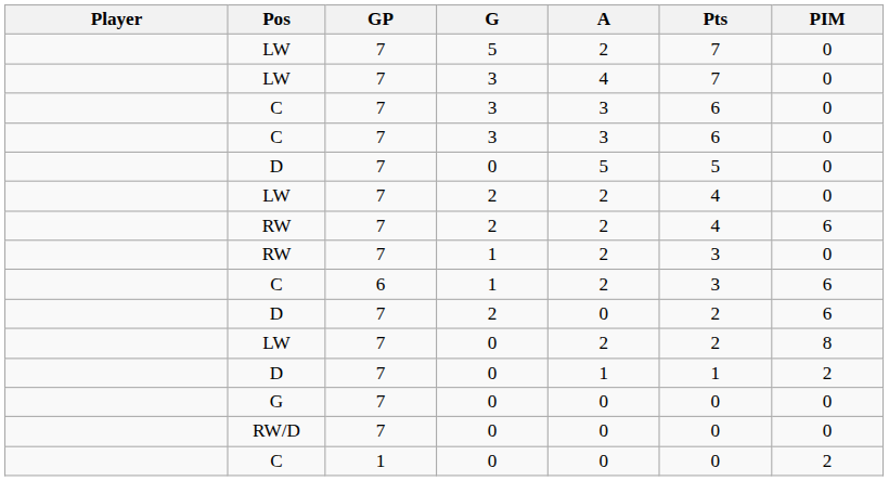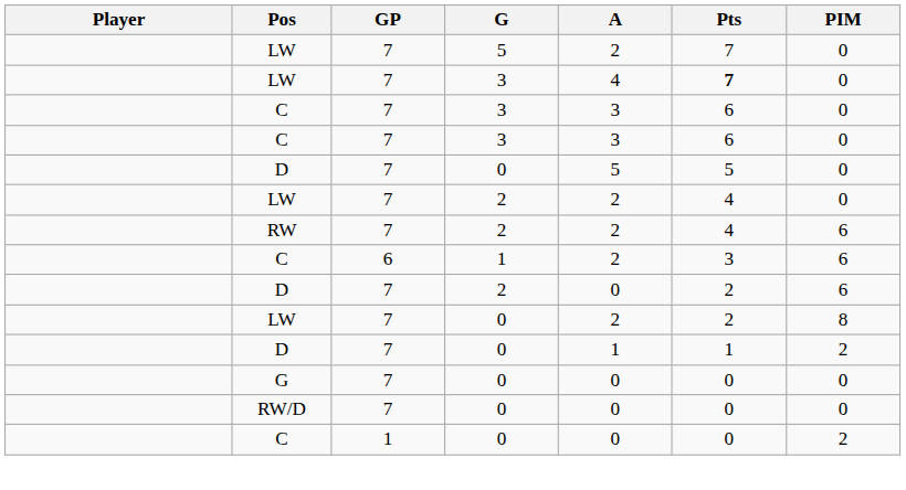 <table class="wikitable sortable" width="60%">
 <tr ALIGN="center">
 <th bgcolor="#DDDDFF" width="10%">Player</th>
 <th bgcolor="#DDDDFF" width="3%" title="Position">Pos</th>
 <th bgcolor="#DDDDFF" width="5%" title="Games played">GP</th>
 <th bgcolor="#DDDDFF" width="5%" title="Goals">G</th>
 <th bgcolor="#DDDDFF" width="5%" title="Assists">A</th>
 <th bgcolor="#DDDDFF" width="5%" title="Points">Pts</th>
 <th bgcolor="#DDDDFF" width="5%" title="Penalties in Minutes">PIM</th>
 </tr>
 <tr align="center">
 <td align="right"></td>
 <td>LW</td>
 <td>7</td>
 <td>5</td>
 <td>2</td>
 <td>7</td>
 <td>0</td>
 </tr>
 <tr align="center">
 <td align="right"></td>
 <td>LW</td>
 <td>7</td>
 <td>3</td>
 <td>4</td>
-<td>7</td>
+<td><strong>7</strong></td>
 <td>0</td>
 </tr>
 <tr align="center">
 <td align="right"></td>
 <td>C</td>
 <td>7</td>
 <td>3</td>
 <td>3</td>
 <td>6</td>
 <td>0</td>
 </tr>
 <tr align="center">
 <td align="right"></td>
 <td>C</td>
 <td>7</td>
 <td>3</td>
 <td>3</td>
 <td>6</td>
 <td>0</td>
 </tr>
 <tr align="center">
 <td align="right"></td>
 <td>D</td>
 <td>7</td>
 <td>0</td>
 <td>5</td>
 <td>5</td>
 <td>0</td>
 </tr>
 <tr align="center">
 <td align="right"></td>
 <td>LW</td>
 <td>7</td>
 <td>2</td>
 <td>2</td>
 <td>4</td>
 <td>0</td>
 </tr>
 <tr align="center">
 <td align="right"></td>
 <td>RW</td>
 <td>7</td>
 <td>2</td>
 <td>2</td>
 <td>4</td>
 <td>6</td>
-</tr>
-<tr align="center">
-<td align="right"></td>
-<td>RW</td>
-<td>7</td>
-<td>1</td>
-<td>2</td>
-<td>3</td>
-<td>0</td>
 </tr>
 <tr align="center">
 <td align="right"></td>
 <td>C</td>
 <td>6</td>
 <td>1</td>
 <td>2</td>
 <td>3</td>
 <td>6</td>
 </tr>
 <tr align="center">
 <td align="right"></td>
 <td>D</td>
 <td>7</td>
 <td>2</td>
 <td>0</td>
 <td>2</td>
 <td>6</td>
 </tr>
 <tr align="center">
 <td align="right"></td>
 <td>LW</td>
 <td>7</td>
 <td>0</td>
 <td>2</td>
 <td>2</td>
 <td>8</td>
 </tr>
 <tr align="center">
 <td align="right"></td>
 <td>D</td>
 <td>7</td>
 <td>0</td>
 <td>1</td>
 <td>1</td>
 <td>2</td>
 </tr>
 <tr align="center">
 <td align="right"></td>
 <td>G</td>
 <td>7</td>
 <td>0</td>
 <td>0</td>
 <td>0</td>
 <td>0</td>
 </tr>
 <tr align="center">
 <td align="right"></td>
 <td>RW/D</td>
 <td>7</td>
 <td>0</td>
 <td>0</td>
 <td>0</td>
 <td>0</td>
 </tr>
 <tr align="center">
 <td align="right"></td>
 <td>C</td>
 <td>1</td>
 <td>0</td>
 <td>0</td>
 <td>0</td>
 <td>2</td>
 </tr>
 </table>
